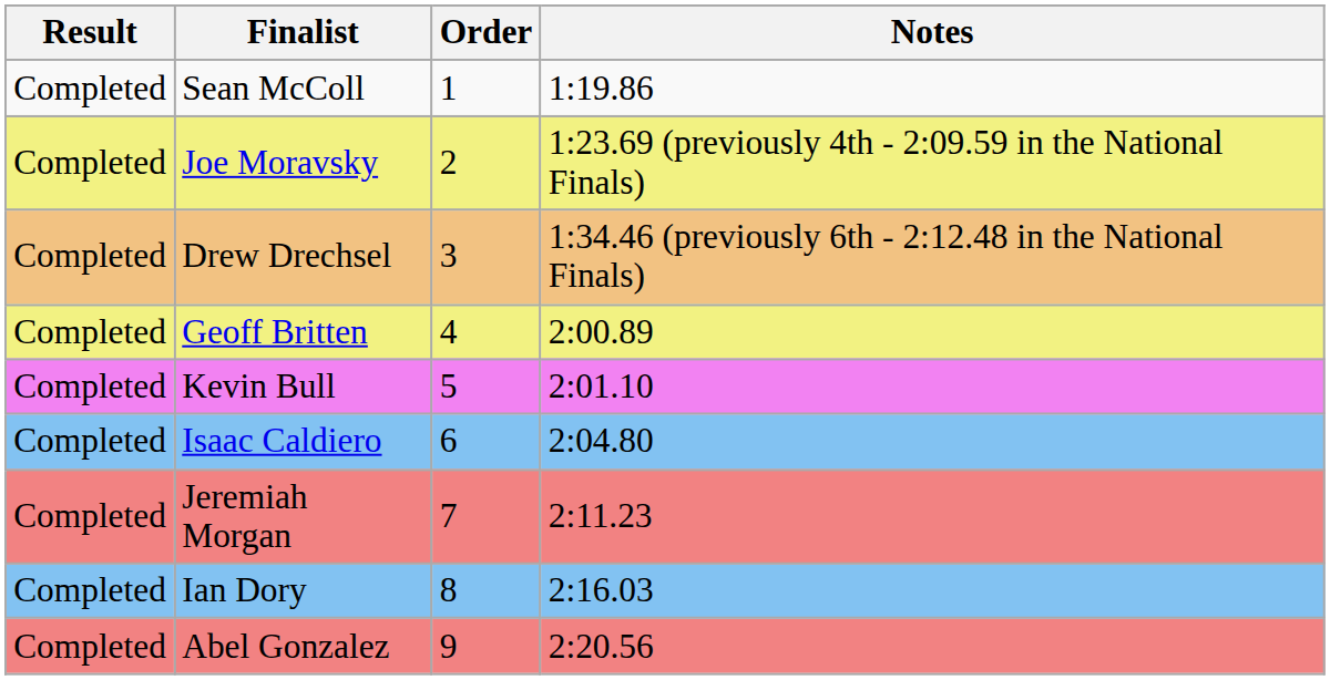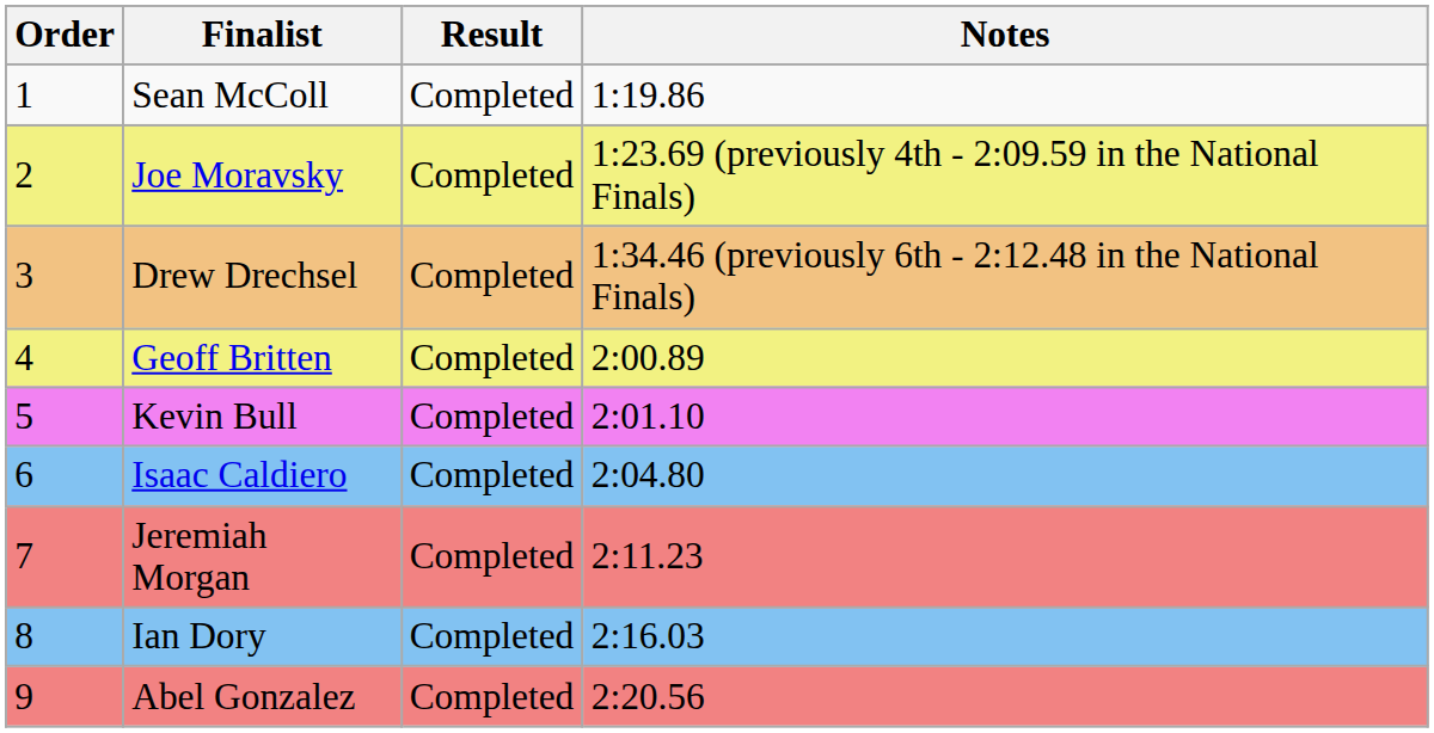 <table class="wikitable sortable">
 <tr>
+<th>Order</th>
+<th>Finalist</th>
 <th>Result</th>
-<th>Finalist</th>
-<th>Order</th>
 <th>Notes</th>
 </tr>
 <tr>
+<td>1</td>
+<td>Sean McColl</td>
 <td>Completed</td>
-<td>Sean McColl</td>
-<td>1</td>
 <td>1:19.86</td>
 </tr>
 <tr style="background-color:#f2f282">
+<td>2</td>
+<td><a href='#'>Joe Moravsky</a></td>
 <td>Completed</td>
-<td><a href='#'>Joe Moravsky</a></td>
-<td>2</td>
 <td>1:23.69 (previously 4th - 2:09.59 in the National Finals)</td>
 </tr>
 <tr style="background-color:#f2c282">
+<td>3</td>
+<td>Drew Drechsel</td>
 <td>Completed</td>
-<td>Drew Drechsel</td>
-<td>3</td>
 <td>1:34.46 (previously 6th - 2:12.48 in the National Finals)</td>
 </tr>
 <tr style="background-color:#f2f282">
+<td>4</td>
+<td><a href='#'>Geoff Britten</a></td>
 <td>Completed</td>
-<td><a href='#'>Geoff Britten</a></td>
-<td>4</td>
 <td>2:00.89</td>
 </tr>
 <tr style="background-color:#f282f2">
+<td>5</td>
+<td>Kevin Bull</td>
 <td>Completed</td>
-<td>Kevin Bull</td>
-<td>5</td>
 <td>2:01.10</td>
 </tr>
 <tr style="background-color:#82c2f2">
+<td>6</td>
+<td><a href='#'>Isaac Caldiero</a></td>
 <td>Completed</td>
-<td><a href='#'>Isaac Caldiero</a></td>
-<td>6</td>
 <td>2:04.80</td>
 </tr>
 <tr style="background-color:#f28282">
+<td>7</td>
+<td>Jeremiah Morgan</td>
 <td>Completed</td>
-<td>Jeremiah Morgan</td>
-<td>7</td>
 <td>2:11.23</td>
 </tr>
 <tr style="background-color:#82c2f2">
+<td>8</td>
+<td>Ian Dory</td>
 <td>Completed</td>
-<td>Ian Dory</td>
-<td>8</td>
 <td>2:16.03</td>
 </tr>
 <tr style="background-color:#f28282">
+<td>9</td>
+<td>Abel Gonzalez</td>
 <td>Completed</td>
-<td>Abel Gonzalez</td>
-<td>9</td>
 <td>2:20.56</td>
 </tr>
 </table>
